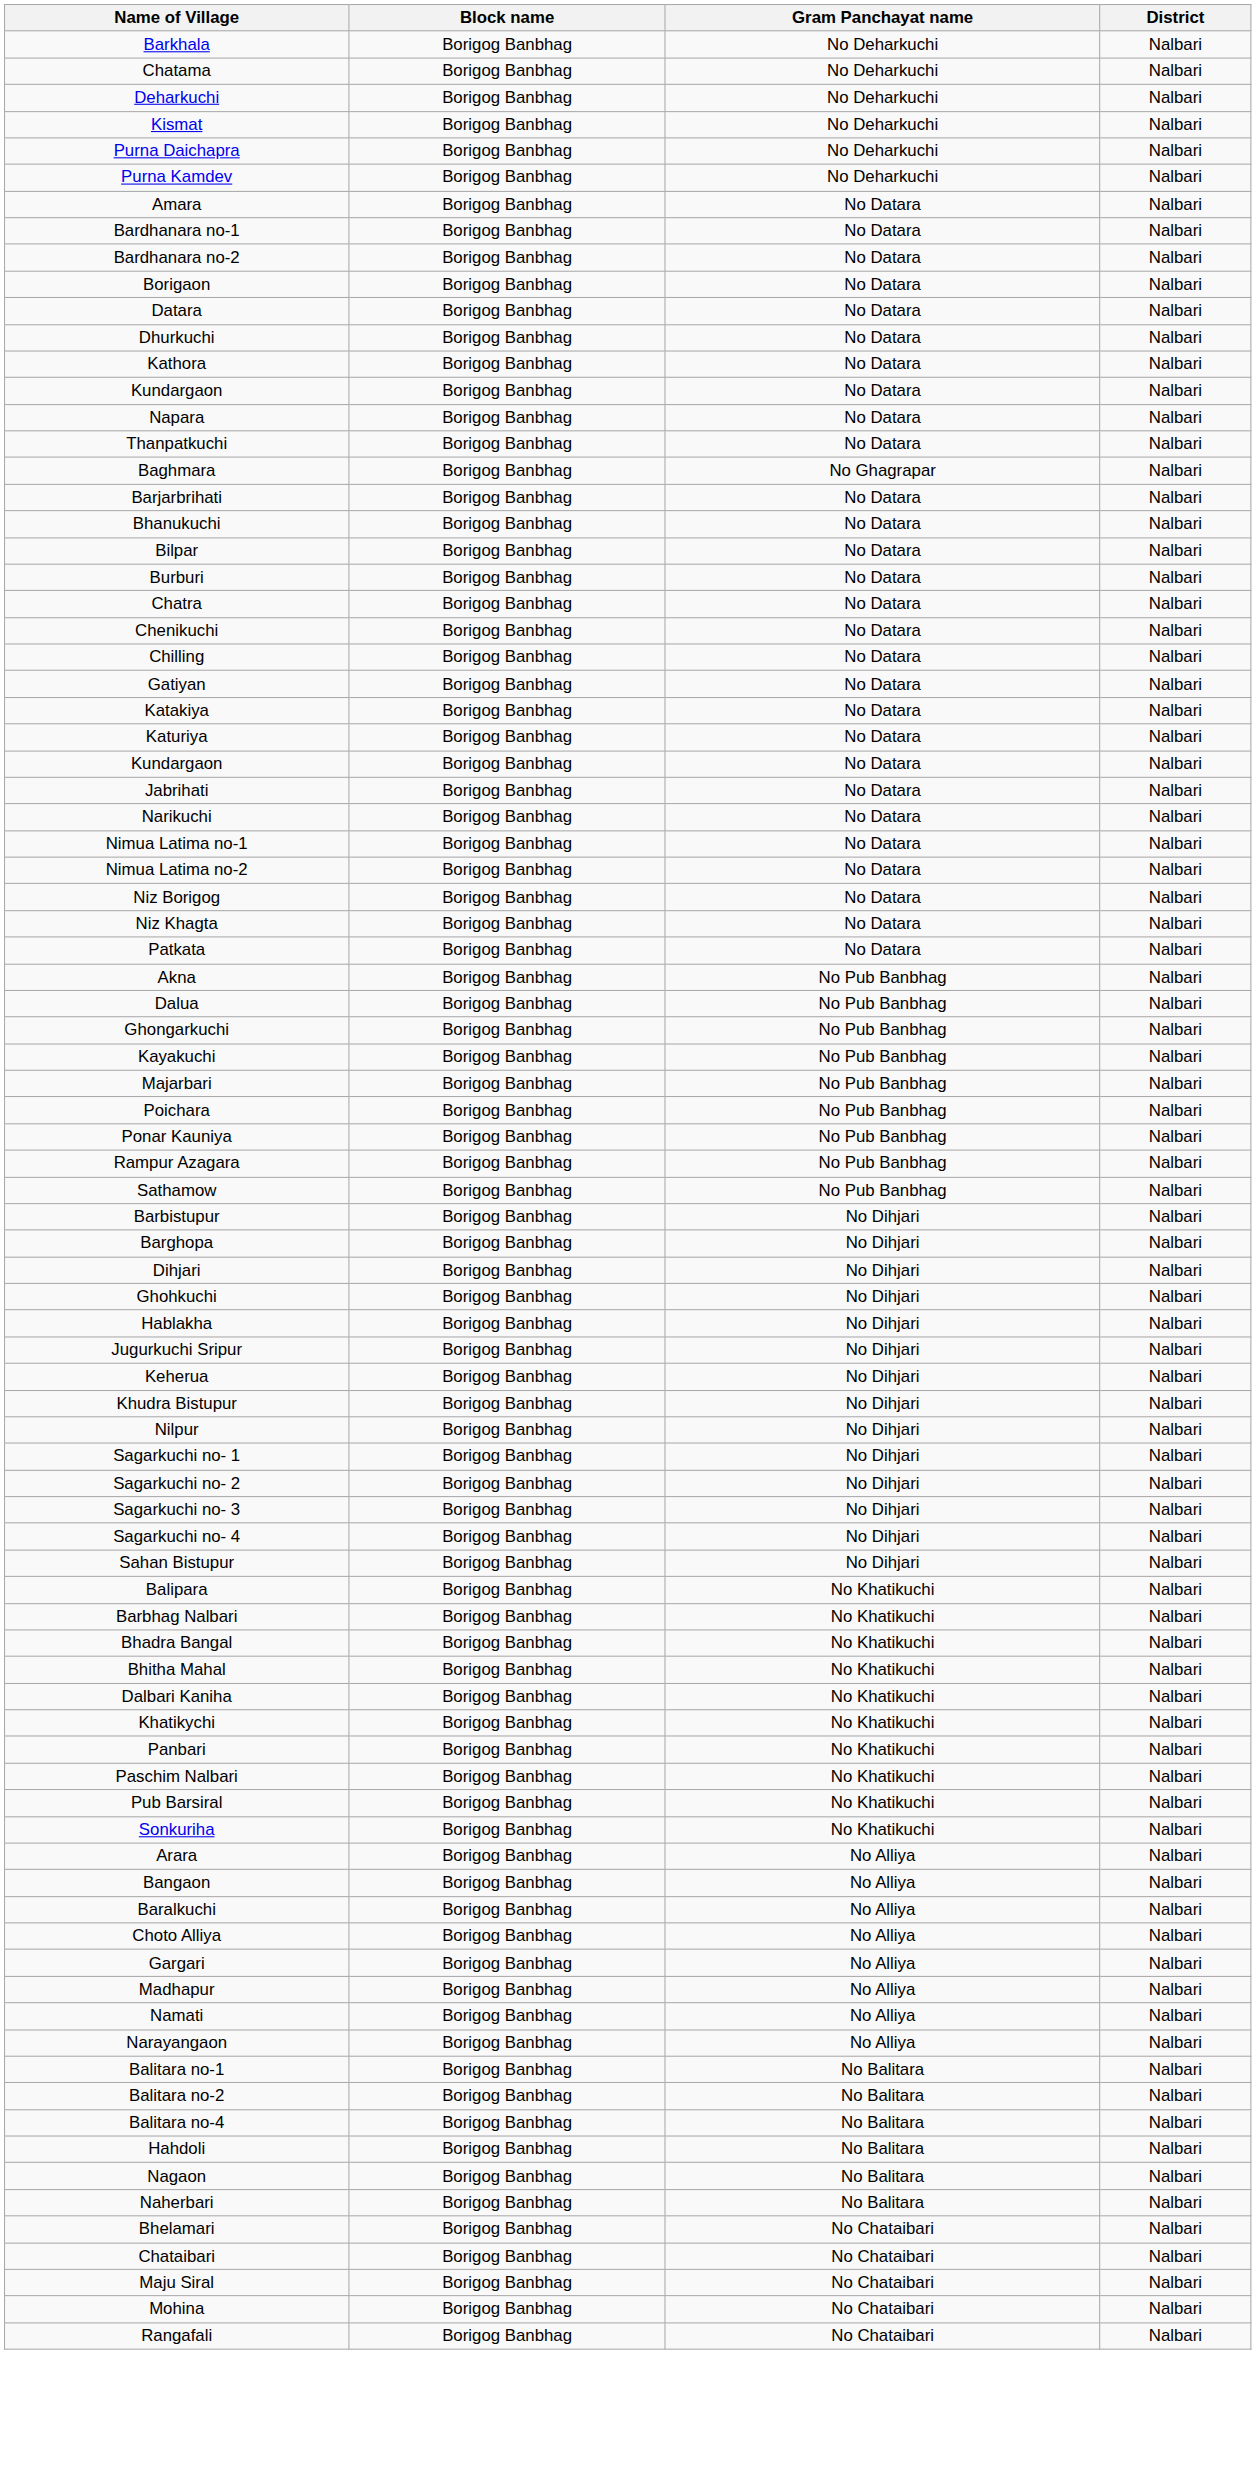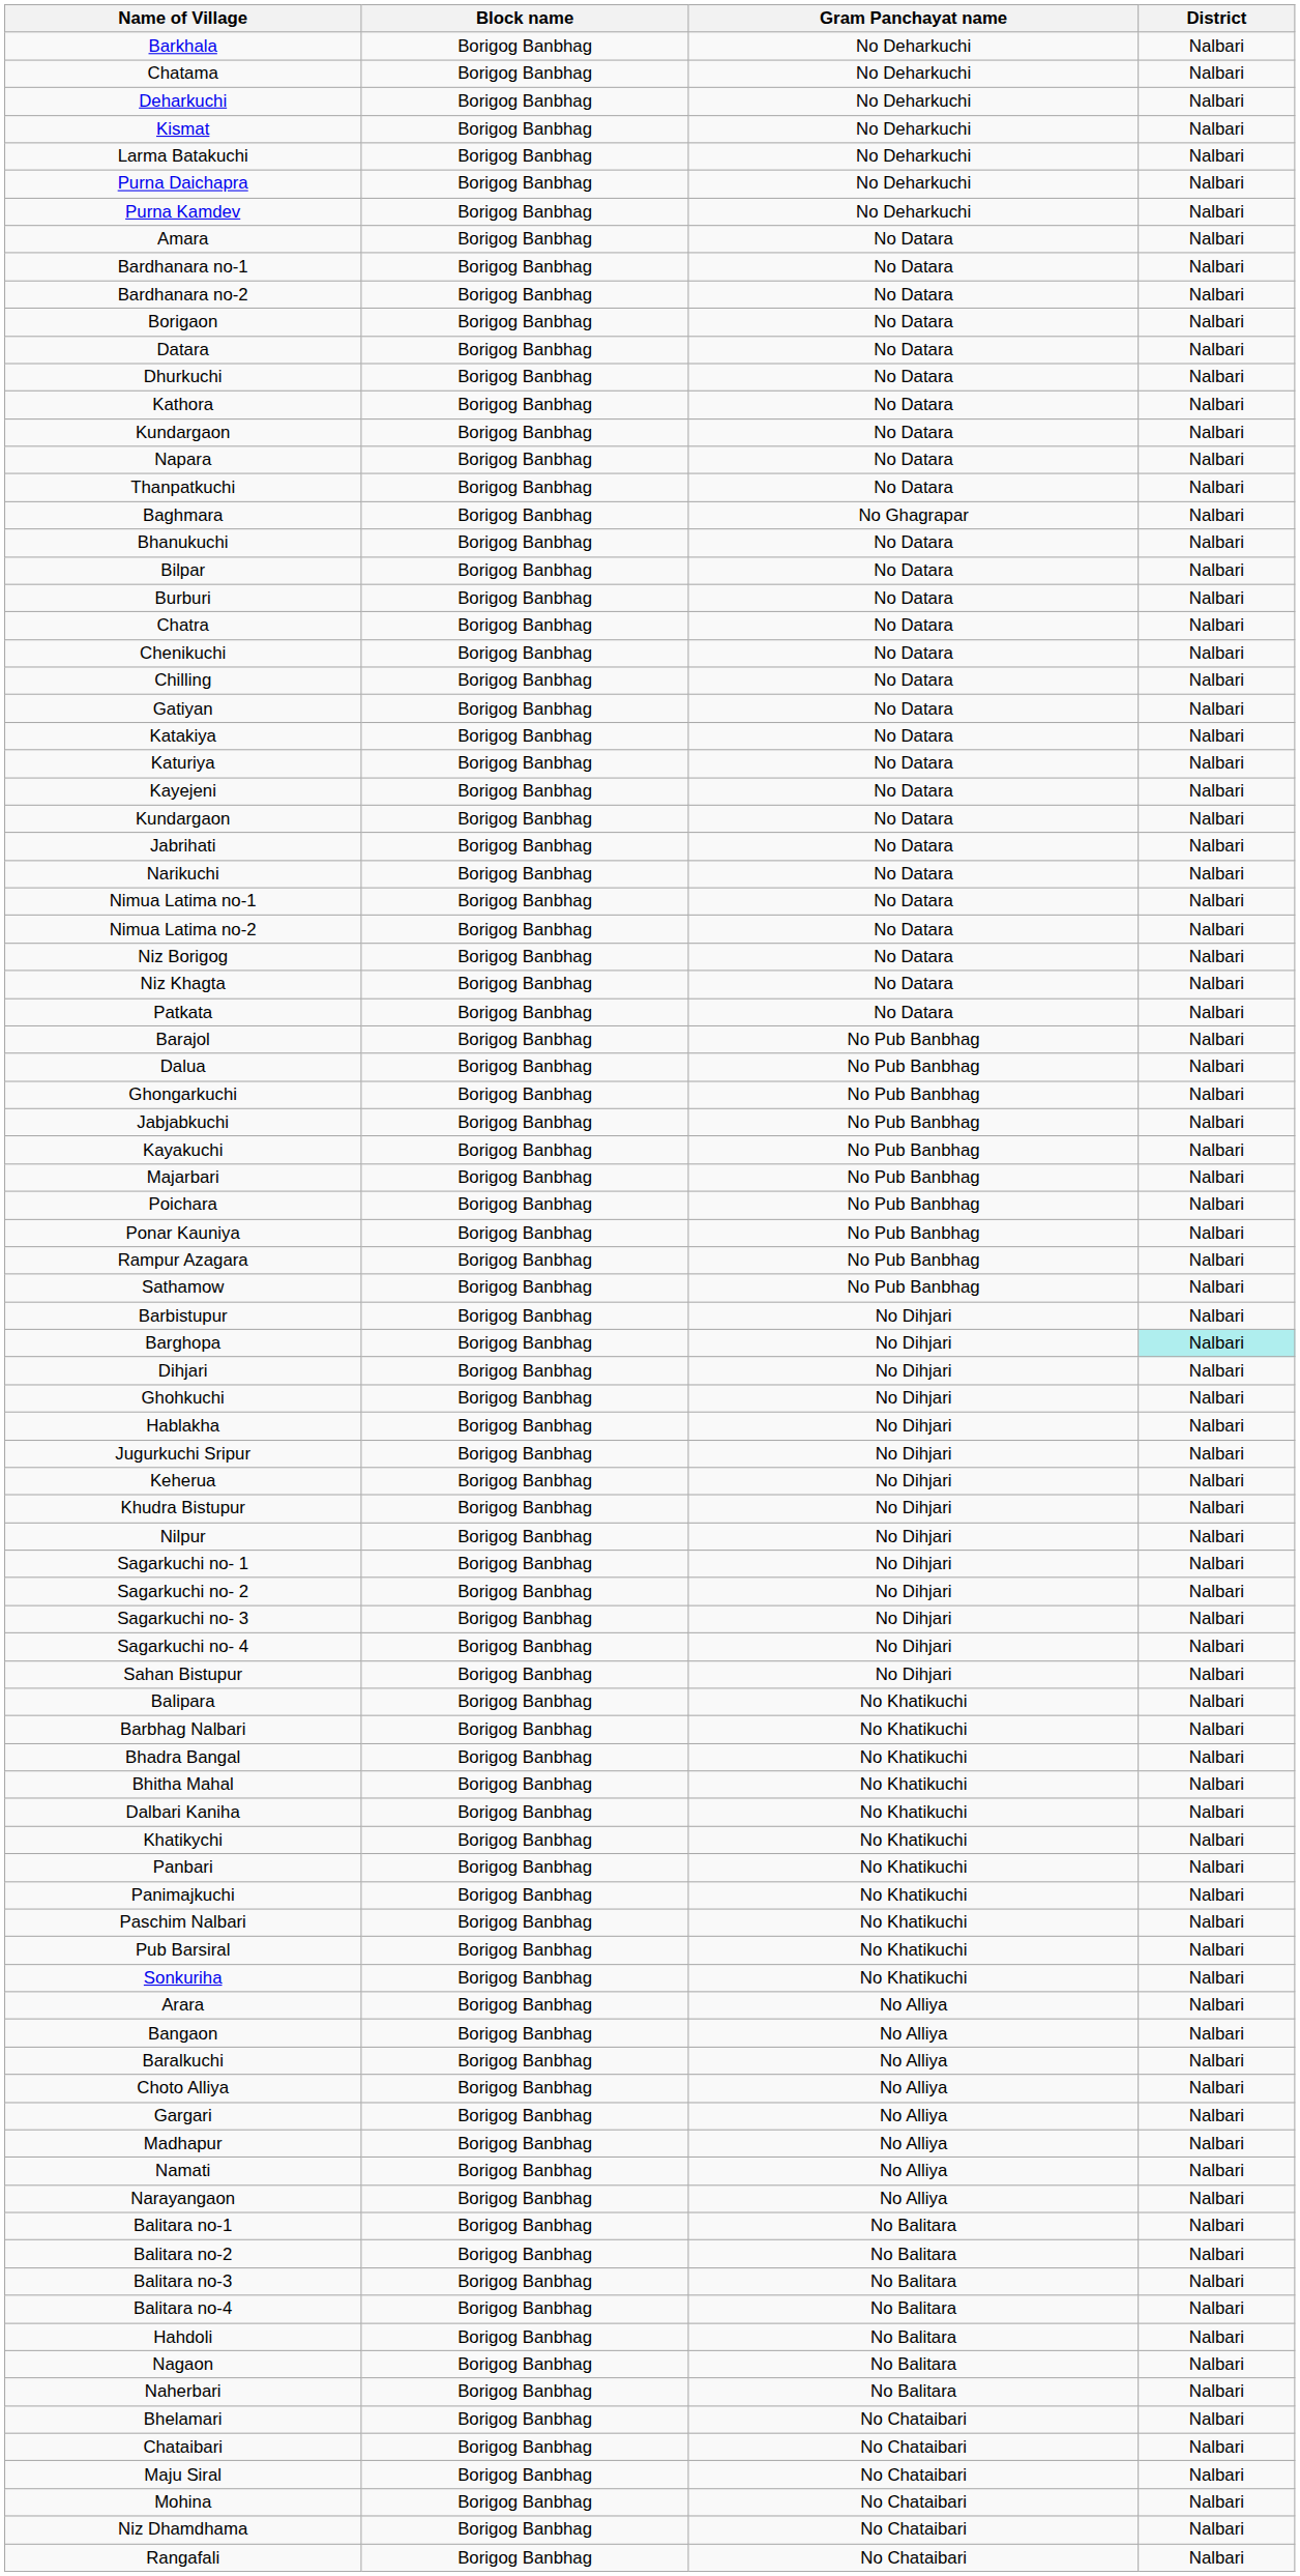 <table class="wikitable" style="text-align:center; width:75%;" align="center">
 <tr>
 <th scope="col">Name of Village</th>
 <th scope="col">Block name</th>
 <th scope="col">Gram Panchayat name</th>
 <th scope="col">District</th>
 </tr>
 <tr>
 <td><a href='#'>Barkhala</a></td>
 <td>Borigog Banbhag</td>
 <td>No Deharkuchi</td>
 <td>Nalbari</td>
 </tr>
 <tr>
 <td>Chatama</td>
 <td>Borigog Banbhag</td>
 <td>No Deharkuchi</td>
 <td>Nalbari</td>
 </tr>
 <tr>
 <td><a href='#'>Deharkuchi</a></td>
 <td>Borigog Banbhag</td>
 <td>No Deharkuchi</td>
 <td>Nalbari</td>
 </tr>
 <tr>
 <td><a href='#'>Kismat</a></td>
+<td>Borigog Banbhag</td>
+<td>No Deharkuchi</td>
+<td>Nalbari</td>
+</tr>
+<tr>
+<td>Larma Batakuchi</td>
 <td>Borigog Banbhag</td>
 <td>No Deharkuchi</td>
 <td>Nalbari</td>
 </tr>
 <tr>
 <td><a href='#'>Purna Daichapra</a></td>
 <td>Borigog Banbhag</td>
 <td>No Deharkuchi</td>
 <td>Nalbari</td>
 </tr>
 <tr>
 <td><a href='#'>Purna Kamdev</a></td>
 <td>Borigog Banbhag</td>
 <td>No Deharkuchi</td>
 <td>Nalbari</td>
 </tr>
 <tr>
 <td>Amara</td>
 <td>Borigog Banbhag</td>
 <td>No Datara</td>
 <td>Nalbari</td>
 </tr>
 <tr>
 <td>Bardhanara no-1</td>
 <td>Borigog Banbhag</td>
 <td>No Datara</td>
 <td>Nalbari</td>
 </tr>
 <tr>
 <td>Bardhanara no-2</td>
 <td>Borigog Banbhag</td>
 <td>No Datara</td>
 <td>Nalbari</td>
 </tr>
 <tr>
 <td>Borigaon</td>
 <td>Borigog Banbhag</td>
 <td>No Datara</td>
 <td>Nalbari</td>
 </tr>
 <tr>
 <td>Datara</td>
 <td>Borigog Banbhag</td>
 <td>No Datara</td>
 <td>Nalbari</td>
 </tr>
 <tr>
 <td>Dhurkuchi</td>
 <td>Borigog Banbhag</td>
 <td>No Datara</td>
 <td>Nalbari</td>
 </tr>
 <tr>
 <td>Kathora</td>
 <td>Borigog Banbhag</td>
 <td>No Datara</td>
 <td>Nalbari</td>
 </tr>
 <tr>
 <td>Kundargaon</td>
 <td>Borigog Banbhag</td>
 <td>No Datara</td>
 <td>Nalbari</td>
 </tr>
 <tr>
 <td>Napara</td>
 <td>Borigog Banbhag</td>
 <td>No Datara</td>
 <td>Nalbari</td>
 </tr>
 <tr>
 <td>Thanpatkuchi</td>
 <td>Borigog Banbhag</td>
 <td>No Datara</td>
 <td>Nalbari</td>
 </tr>
 <tr>
 <td>Baghmara</td>
 <td>Borigog Banbhag</td>
 <td>No Ghagrapar</td>
 <td>Nalbari</td>
 </tr>
 <tr>
-<td>Barjarbrihati</td>
-<td>Borigog Banbhag</td>
-<td>No Datara</td>
-<td>Nalbari</td>
-</tr>
-<tr>
 <td>Bhanukuchi</td>
 <td>Borigog Banbhag</td>
 <td>No Datara</td>
 <td>Nalbari</td>
 </tr>
 <tr>
 <td>Bilpar</td>
 <td>Borigog Banbhag</td>
 <td>No Datara</td>
 <td>Nalbari</td>
 </tr>
 <tr>
 <td>Burburi</td>
 <td>Borigog Banbhag</td>
 <td>No Datara</td>
 <td>Nalbari</td>
 </tr>
 <tr>
 <td>Chatra</td>
 <td>Borigog Banbhag</td>
 <td>No Datara</td>
 <td>Nalbari</td>
 </tr>
 <tr>
 <td>Chenikuchi</td>
 <td>Borigog Banbhag</td>
 <td>No Datara</td>
 <td>Nalbari</td>
 </tr>
 <tr>
 <td>Chilling</td>
 <td>Borigog Banbhag</td>
 <td>No Datara</td>
 <td>Nalbari</td>
 </tr>
 <tr>
 <td>Gatiyan</td>
 <td>Borigog Banbhag</td>
 <td>No Datara</td>
 <td>Nalbari</td>
 </tr>
 <tr>
 <td>Katakiya</td>
 <td>Borigog Banbhag</td>
 <td>No Datara</td>
 <td>Nalbari</td>
 </tr>
 <tr>
 <td>Katuriya</td>
 <td>Borigog Banbhag</td>
 <td>No Datara</td>
 <td>Nalbari</td>
 </tr>
 <tr>
+<td>Kayejeni</td>
+<td>Borigog Banbhag</td>
+<td>No Datara</td>
+<td>Nalbari</td>
+</tr>
+<tr>
 <td>Kundargaon</td>
 <td>Borigog Banbhag</td>
 <td>No Datara</td>
 <td>Nalbari</td>
 </tr>
 <tr>
 <td>Jabrihati</td>
 <td>Borigog Banbhag</td>
 <td>No Datara</td>
 <td>Nalbari</td>
 </tr>
 <tr>
 <td>Narikuchi</td>
 <td>Borigog Banbhag</td>
 <td>No Datara</td>
 <td>Nalbari</td>
 </tr>
 <tr>
 <td>Nimua Latima no-1</td>
 <td>Borigog Banbhag</td>
 <td>No Datara</td>
 <td>Nalbari</td>
 </tr>
 <tr>
 <td>Nimua Latima no-2</td>
 <td>Borigog Banbhag</td>
 <td>No Datara</td>
 <td>Nalbari</td>
 </tr>
 <tr>
 <td>Niz Borigog</td>
 <td>Borigog Banbhag</td>
 <td>No Datara</td>
 <td>Nalbari</td>
 </tr>
 <tr>
 <td>Niz Khagta</td>
 <td>Borigog Banbhag</td>
 <td>No Datara</td>
 <td>Nalbari</td>
 </tr>
 <tr>
 <td>Patkata</td>
 <td>Borigog Banbhag</td>
 <td>No Datara</td>
 <td>Nalbari</td>
 </tr>
 <tr>
-<td>Akna</td>
+<td>Barajol</td>
 <td>Borigog Banbhag</td>
 <td>No Pub Banbhag</td>
 <td>Nalbari</td>
 </tr>
 <tr>
 <td>Dalua</td>
 <td>Borigog Banbhag</td>
 <td>No Pub Banbhag</td>
 <td>Nalbari</td>
 </tr>
 <tr>
 <td>Ghongarkuchi</td>
+<td>Borigog Banbhag</td>
+<td>No Pub Banbhag</td>
+<td>Nalbari</td>
+</tr>
+<tr>
+<td>Jabjabkuchi</td>
 <td>Borigog Banbhag</td>
 <td>No Pub Banbhag</td>
 <td>Nalbari</td>
 </tr>
 <tr>
 <td>Kayakuchi</td>
 <td>Borigog Banbhag</td>
 <td>No Pub Banbhag</td>
 <td>Nalbari</td>
 </tr>
 <tr>
 <td>Majarbari</td>
 <td>Borigog Banbhag</td>
 <td>No Pub Banbhag</td>
 <td>Nalbari</td>
 </tr>
 <tr>
 <td>Poichara</td>
 <td>Borigog Banbhag</td>
 <td>No Pub Banbhag</td>
 <td>Nalbari</td>
 </tr>
 <tr>
 <td>Ponar Kauniya</td>
 <td>Borigog Banbhag</td>
 <td>No Pub Banbhag</td>
 <td>Nalbari</td>
 </tr>
 <tr>
 <td>Rampur Azagara</td>
 <td>Borigog Banbhag</td>
 <td>No Pub Banbhag</td>
 <td>Nalbari</td>
 </tr>
 <tr>
 <td>Sathamow</td>
 <td>Borigog Banbhag</td>
 <td>No Pub Banbhag</td>
 <td>Nalbari</td>
 </tr>
 <tr>
 <td>Barbistupur</td>
 <td>Borigog Banbhag</td>
 <td>No Dihjari</td>
 <td>Nalbari</td>
 </tr>
 <tr>
 <td>Barghopa</td>
 <td>Borigog Banbhag</td>
 <td>No Dihjari</td>
-<td>Nalbari</td>
+<td style="background: paleturquoise;">Nalbari</td>
 </tr>
 <tr>
 <td>Dihjari</td>
 <td>Borigog Banbhag</td>
 <td>No Dihjari</td>
 <td>Nalbari</td>
 </tr>
 <tr>
 <td>Ghohkuchi</td>
 <td>Borigog Banbhag</td>
 <td>No Dihjari</td>
 <td>Nalbari</td>
 </tr>
 <tr>
 <td>Hablakha</td>
 <td>Borigog Banbhag</td>
 <td>No Dihjari</td>
 <td>Nalbari</td>
 </tr>
 <tr>
 <td>Jugurkuchi Sripur</td>
 <td>Borigog Banbhag</td>
 <td>No Dihjari</td>
 <td>Nalbari</td>
 </tr>
 <tr>
 <td>Keherua</td>
 <td>Borigog Banbhag</td>
 <td>No Dihjari</td>
 <td>Nalbari</td>
 </tr>
 <tr>
 <td>Khudra Bistupur</td>
 <td>Borigog Banbhag</td>
 <td>No Dihjari</td>
 <td>Nalbari</td>
 </tr>
 <tr>
 <td>Nilpur</td>
 <td>Borigog Banbhag</td>
 <td>No Dihjari</td>
 <td>Nalbari</td>
 </tr>
 <tr>
 <td>Sagarkuchi no- 1</td>
 <td>Borigog Banbhag</td>
 <td>No Dihjari</td>
 <td>Nalbari</td>
 </tr>
 <tr>
 <td>Sagarkuchi no- 2</td>
 <td>Borigog Banbhag</td>
 <td>No Dihjari</td>
 <td>Nalbari</td>
 </tr>
 <tr>
 <td>Sagarkuchi no- 3</td>
 <td>Borigog Banbhag</td>
 <td>No Dihjari</td>
 <td>Nalbari</td>
 </tr>
 <tr>
 <td>Sagarkuchi no- 4</td>
 <td>Borigog Banbhag</td>
 <td>No Dihjari</td>
 <td>Nalbari</td>
 </tr>
 <tr>
 <td>Sahan Bistupur</td>
 <td>Borigog Banbhag</td>
 <td>No Dihjari</td>
 <td>Nalbari</td>
 </tr>
 <tr>
 <td>Balipara</td>
 <td>Borigog Banbhag</td>
 <td>No Khatikuchi</td>
 <td>Nalbari</td>
 </tr>
 <tr>
 <td>Barbhag Nalbari</td>
 <td>Borigog Banbhag</td>
 <td>No Khatikuchi</td>
 <td>Nalbari</td>
 </tr>
 <tr>
 <td>Bhadra Bangal</td>
 <td>Borigog Banbhag</td>
 <td>No Khatikuchi</td>
 <td>Nalbari</td>
 </tr>
 <tr>
 <td>Bhitha Mahal</td>
 <td>Borigog Banbhag</td>
 <td>No Khatikuchi</td>
 <td>Nalbari</td>
 </tr>
 <tr>
 <td>Dalbari Kaniha</td>
 <td>Borigog Banbhag</td>
 <td>No Khatikuchi</td>
 <td>Nalbari</td>
 </tr>
 <tr>
 <td>Khatikychi</td>
 <td>Borigog Banbhag</td>
 <td>No Khatikuchi</td>
 <td>Nalbari</td>
 </tr>
 <tr>
 <td>Panbari</td>
 <td>Borigog Banbhag</td>
 <td>No Khatikuchi</td>
 <td>Nalbari</td>
 </tr>
 <tr>
+<td>Panimajkuchi</td>
+<td>Borigog Banbhag</td>
+<td>No Khatikuchi</td>
+<td>Nalbari</td>
+</tr>
+<tr>
 <td>Paschim Nalbari</td>
 <td>Borigog Banbhag</td>
 <td>No Khatikuchi</td>
 <td>Nalbari</td>
 </tr>
 <tr>
 <td>Pub Barsiral</td>
 <td>Borigog Banbhag</td>
 <td>No Khatikuchi</td>
 <td>Nalbari</td>
 </tr>
 <tr>
 <td><a href='#'>Sonkuriha</a></td>
 <td>Borigog Banbhag</td>
 <td>No Khatikuchi</td>
 <td>Nalbari</td>
 </tr>
 <tr>
 <td>Arara</td>
 <td>Borigog Banbhag</td>
 <td>No Alliya</td>
 <td>Nalbari</td>
 </tr>
 <tr>
 <td>Bangaon</td>
 <td>Borigog Banbhag</td>
 <td>No Alliya</td>
 <td>Nalbari</td>
 </tr>
 <tr>
 <td>Baralkuchi</td>
 <td>Borigog Banbhag</td>
 <td>No Alliya</td>
 <td>Nalbari</td>
 </tr>
 <tr>
 <td>Choto Alliya</td>
 <td>Borigog Banbhag</td>
 <td>No Alliya</td>
 <td>Nalbari</td>
 </tr>
 <tr>
 <td>Gargari</td>
 <td>Borigog Banbhag</td>
 <td>No Alliya</td>
 <td>Nalbari</td>
 </tr>
 <tr>
 <td>Madhapur</td>
 <td>Borigog Banbhag</td>
 <td>No Alliya</td>
 <td>Nalbari</td>
 </tr>
 <tr>
 <td>Namati</td>
 <td>Borigog Banbhag</td>
 <td>No Alliya</td>
 <td>Nalbari</td>
 </tr>
 <tr>
 <td>Narayangaon</td>
 <td>Borigog Banbhag</td>
 <td>No Alliya</td>
 <td>Nalbari</td>
 </tr>
 <tr>
 <td>Balitara no-1</td>
 <td>Borigog Banbhag</td>
 <td>No Balitara</td>
 <td>Nalbari</td>
 </tr>
 <tr>
 <td>Balitara no-2</td>
 <td>Borigog Banbhag</td>
 <td>No Balitara</td>
 <td>Nalbari</td>
 </tr>
 <tr>
+<td>Balitara no-3</td>
+<td>Borigog Banbhag</td>
+<td>No Balitara</td>
+<td>Nalbari</td>
+</tr>
+<tr>
 <td>Balitara no-4</td>
 <td>Borigog Banbhag</td>
 <td>No Balitara</td>
 <td>Nalbari</td>
 </tr>
 <tr>
 <td>Hahdoli</td>
 <td>Borigog Banbhag</td>
 <td>No Balitara</td>
 <td>Nalbari</td>
 </tr>
 <tr>
 <td>Nagaon</td>
 <td>Borigog Banbhag</td>
 <td>No Balitara</td>
 <td>Nalbari</td>
 </tr>
 <tr>
 <td>Naherbari</td>
 <td>Borigog Banbhag</td>
 <td>No Balitara</td>
 <td>Nalbari</td>
 </tr>
 <tr>
 <td>Bhelamari</td>
 <td>Borigog Banbhag</td>
 <td>No Chataibari</td>
 <td>Nalbari</td>
 </tr>
 <tr>
 <td>Chataibari</td>
 <td>Borigog Banbhag</td>
 <td>No Chataibari</td>
 <td>Nalbari</td>
 </tr>
 <tr>
 <td>Maju Siral</td>
 <td>Borigog Banbhag</td>
 <td>No Chataibari</td>
 <td>Nalbari</td>
 </tr>
 <tr>
 <td>Mohina</td>
 <td>Borigog Banbhag</td>
 <td>No Chataibari</td>
 <td>Nalbari</td>
 </tr>
 <tr>
+<td>Niz Dhamdhama</td>
+<td>Borigog Banbhag</td>
+<td>No Chataibari</td>
+<td>Nalbari</td>
+</tr>
+<tr>
 <td>Rangafali</td>
 <td>Borigog Banbhag</td>
 <td>No Chataibari</td>
 <td>Nalbari</td>
 </tr>
 </table>
